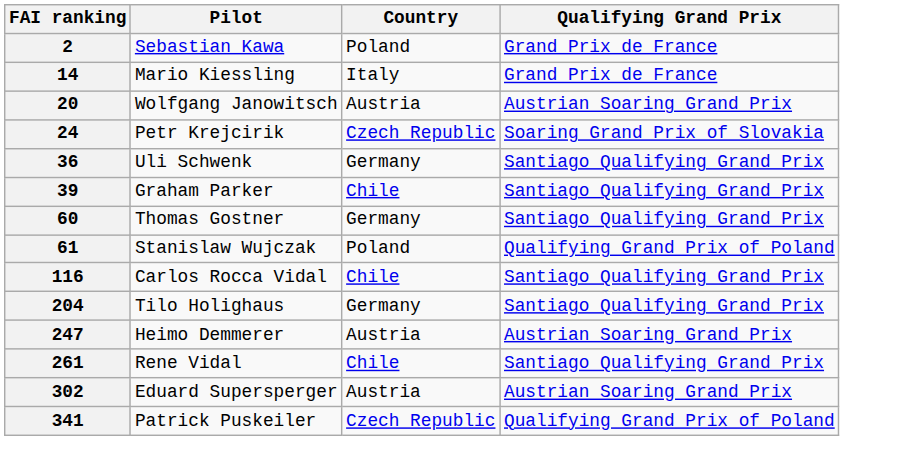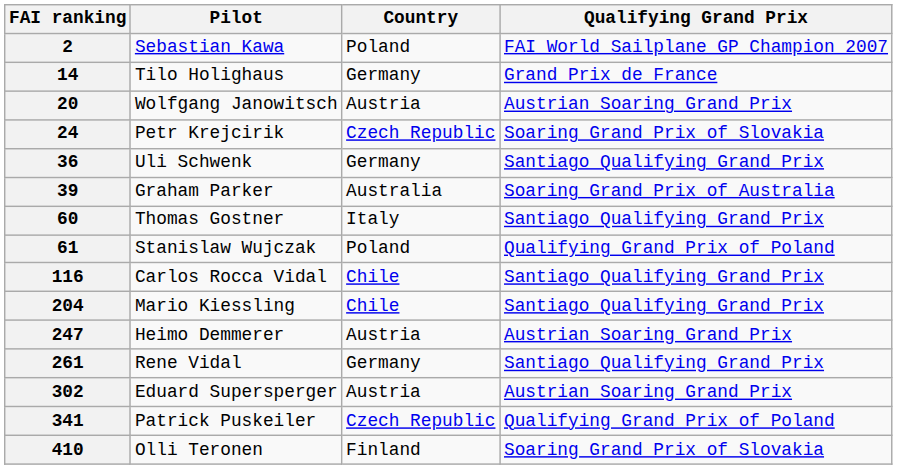 <table class="wikitable" style="font-size: 95%;">
 <tr>
 <th>FAI ranking</th>
 <th>Pilot</th>
 <th>Country</th>
 <th>Qualifying Grand Prix</th>
 </tr>
 <tr>
 <th>2</th>
 <td> <a href='#'>Sebastian Kawa</a></td>
 <td>Poland</td>
-<td><a href='#'>Grand Prix de France</a></td>
+<td><a href='#'>FAI World Sailplane GP Champion 2007</a></td>
 </tr>
 <tr>
 <th>14</th>
-<td> Mario Kiessling</td>
-<td>Italy</td>
+<td> Tilo Holighaus</td>
+<td>Germany</td>
 <td><a href='#'>Grand Prix de France</a></td>
 </tr>
 <tr>
 <th>20</th>
 <td> Wolfgang Janowitsch</td>
 <td>Austria</td>
 <td><a href='#'>Austrian Soaring Grand Prix</a></td>
 </tr>
 <tr>
 <th>24</th>
 <td> Petr Krejcirik</td>
 <td><a href='#'>Czech Republic</a></td>
 <td><a href='#'>Soaring Grand Prix of Slovakia</a></td>
 </tr>
 <tr>
 <th>36</th>
 <td> Uli Schwenk</td>
 <td>Germany</td>
 <td><a href='#'>Santiago Qualifying Grand Prix</a></td>
 </tr>
 <tr>
 <th>39</th>
 <td> Graham Parker</td>
-<td><a href='#'>Chile</a></td>
-<td><a href='#'>Santiago Qualifying Grand Prix</a></td>
+<td>Australia</td>
+<td><a href='#'>Soaring Grand Prix of Australia</a></td>
 </tr>
 <tr>
 <th>60</th>
 <td> Thomas Gostner</td>
-<td>Germany</td>
+<td>Italy</td>
 <td><a href='#'>Santiago Qualifying Grand Prix</a></td>
 </tr>
 <tr>
 <th>61</th>
 <td> Stanislaw Wujczak</td>
 <td>Poland</td>
 <td><a href='#'>Qualifying Grand Prix of Poland</a></td>
 </tr>
 <tr>
 <th>116</th>
 <td> Carlos Rocca Vidal</td>
 <td><a href='#'>Chile</a></td>
 <td><a href='#'>Santiago Qualifying Grand Prix</a></td>
 </tr>
 <tr>
 <th>204</th>
-<td> Tilo Holighaus</td>
-<td>Germany</td>
+<td> Mario Kiessling</td>
+<td><a href='#'>Chile</a></td>
 <td><a href='#'>Santiago Qualifying Grand Prix</a></td>
 </tr>
 <tr>
 <th>247</th>
 <td> Heimo Demmerer</td>
 <td>Austria</td>
 <td><a href='#'>Austrian Soaring Grand Prix</a></td>
 </tr>
 <tr>
 <th>261</th>
 <td> Rene Vidal</td>
-<td><a href='#'>Chile</a></td>
+<td>Germany</td>
 <td><a href='#'>Santiago Qualifying Grand Prix</a></td>
 </tr>
 <tr>
 <th>302</th>
 <td> Eduard Supersperger</td>
 <td>Austria</td>
 <td><a href='#'>Austrian Soaring Grand Prix</a></td>
 </tr>
 <tr>
 <th>341</th>
 <td> Patrick Puskeiler</td>
 <td><a href='#'>Czech Republic</a></td>
 <td><a href='#'>Qualifying Grand Prix of Poland</a></td>
 </tr>
+<tr>
+<th>410</th>
+<td> Olli Teronen</td>
+<td>Finland</td>
+<td><a href='#'>Soaring Grand Prix of Slovakia</a></td>
+</tr>
 </table>
